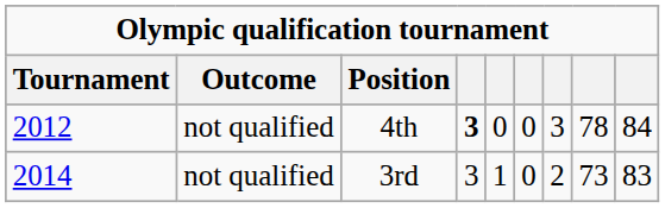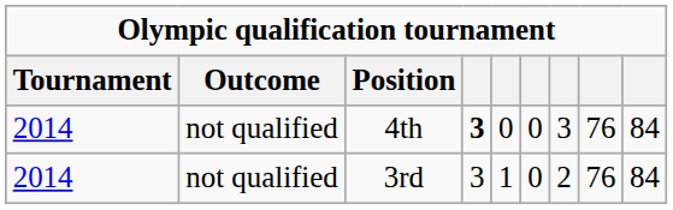 <table class="wikitable" style="text-align:center; font-size:90%;">
 <tr>
 <td colspan=10><strong>Olympic qualification tournament</strong></td>
 </tr>
 <tr>
 <th>Tournament</th>
 <th>Outcome</th>
 <th>Position</th>
 <th></th>
 <th></th>
 <th></th>
 <th></th>
 <th></th>
 <th></th>
 </tr>
 <tr>
-<td align=left> <a href='#'>2012</a></td>
+<td align=left> <a href='#'>2014</a></td>
 <td>not qualified</td>
 <td>4th</td>
 <td><strong>3</strong></td>
 <td>0</td>
 <td>0</td>
 <td>3</td>
-<td>78</td>
+<td>76</td>
 <td>84</td>
 </tr>
 <tr>
 <td align=left> <a href='#'>2014</a></td>
 <td>not qualified</td>
 <td>3rd</td>
 <td>3</td>
 <td>1</td>
 <td>0</td>
 <td>2</td>
-<td>73</td>
-<td>83</td>
+<td>76</td>
+<td>84</td>
 </tr>
 </table>
